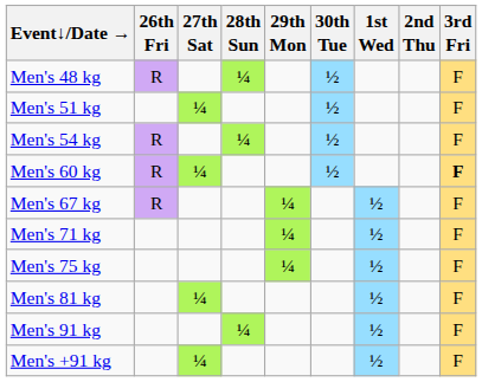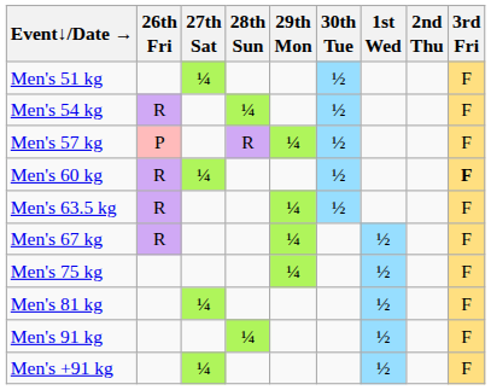 <table class="wikitable" style="margin:0.5em auto; font-size:90%; line-height:1.25em; text-align:center;">
 <tr>
 <th>Event↓/Date →</th>
 <th>26th<br>Fri</th>
 <th>27th<br>Sat</th>
 <th>28th<br>Sun</th>
 <th>29th<br>Mon</th>
 <th>30th<br>Tue</th>
 <th>1st<br>Wed</th>
 <th>2nd<br>Thu</th>
 <th>3rd<br>Fri</th>
-</tr>
-<tr>
-<td align="left"><a href='#'>Men's 48 kg</a></td>
-<td bgcolor="#D0A9F5">R</td>
-<td></td>
-<td bgcolor="#AFF55B">¼</td>
-<td></td>
-<td bgcolor="#97DEFF">½</td>
-<td></td>
-<td></td>
-<td bgcolor="#FFDF80">F</td>
 </tr>
 <tr>
 <td align="left"><a href='#'>Men's 51 kg</a></td>
 <td></td>
 <td bgcolor="#AFF55B">¼</td>
 <td></td>
 <td></td>
 <td bgcolor="#97DEFF">½</td>
 <td></td>
 <td></td>
 <td bgcolor="#FFDF80">F</td>
 </tr>
 <tr>
 <td align="left"><a href='#'>Men's 54 kg</a></td>
 <td bgcolor="#D0A9F5">R</td>
 <td></td>
 <td bgcolor="#AFF55B">¼</td>
 <td></td>
 <td bgcolor="#97DEFF">½</td>
 <td></td>
 <td></td>
 <td bgcolor="#FFDF80">F</td>
 </tr>
 <tr>
+<td align="left"><a href='#'>Men's 57 kg</a></td>
+<td bgcolor="#FFBBBB">P</td>
+<td></td>
+<td bgcolor="#D0A9F5">R</td>
+<td bgcolor="#AFF55B">¼</td>
+<td bgcolor="#97DEFF">½</td>
+<td></td>
+<td></td>
+<td bgcolor="#FFDF80">F</td>
+</tr>
+<tr>
 <td align="left"><a href='#'>Men's 60 kg</a></td>
 <td bgcolor="#D0A9F5">R</td>
 <td bgcolor="#AFF55B">¼</td>
 <td></td>
 <td></td>
 <td bgcolor="#97DEFF">½</td>
 <td></td>
 <td></td>
 <td bgcolor="#FFDF80"><strong>F</strong></td>
 </tr>
 <tr>
-<td align="left"><a href='#'>Men's 67 kg</a></td>
+<td align="left"><a href='#'>Men's 63.5 kg</a></td>
 <td bgcolor="#D0A9F5">R</td>
 <td></td>
 <td></td>
 <td bgcolor="#AFF55B">¼</td>
+<td bgcolor="#97DEFF">½</td>
 <td></td>
-<td bgcolor="#97DEFF">½</td>
 <td></td>
 <td bgcolor="#FFDF80">F</td>
 </tr>
 <tr>
-<td align="left"><a href='#'>Men's 71 kg</a></td>
-<td></td>
+<td align="left"><a href='#'>Men's 67 kg</a></td>
+<td bgcolor="#D0A9F5">R</td>
 <td></td>
 <td></td>
 <td bgcolor="#AFF55B">¼</td>
 <td></td>
 <td bgcolor="#97DEFF">½</td>
 <td></td>
 <td bgcolor="#FFDF80">F</td>
 </tr>
 <tr>
 <td align="left"><a href='#'>Men's 75 kg</a></td>
 <td></td>
 <td></td>
 <td></td>
 <td bgcolor="#AFF55B">¼</td>
 <td></td>
 <td bgcolor="#97DEFF">½</td>
 <td></td>
 <td bgcolor="#FFDF80">F</td>
 </tr>
 <tr>
 <td align="left"><a href='#'>Men's 81 kg</a></td>
 <td></td>
 <td bgcolor="#AFF55B">¼</td>
 <td></td>
 <td></td>
 <td></td>
 <td bgcolor="#97DEFF">½</td>
 <td></td>
 <td bgcolor="#FFDF80">F</td>
 </tr>
 <tr>
 <td align="left"><a href='#'>Men's 91 kg</a></td>
 <td></td>
 <td></td>
 <td bgcolor="#AFF55B">¼</td>
 <td></td>
 <td></td>
 <td bgcolor="#97DEFF">½</td>
 <td></td>
 <td bgcolor="#FFDF80">F</td>
 </tr>
 <tr>
 <td align="left"><a href='#'>Men's +91 kg</a></td>
 <td></td>
 <td bgcolor="#AFF55B">¼</td>
 <td></td>
 <td></td>
 <td></td>
 <td bgcolor="#97DEFF">½</td>
 <td></td>
 <td bgcolor="#FFDF80">F</td>
 </tr>
 </table>
